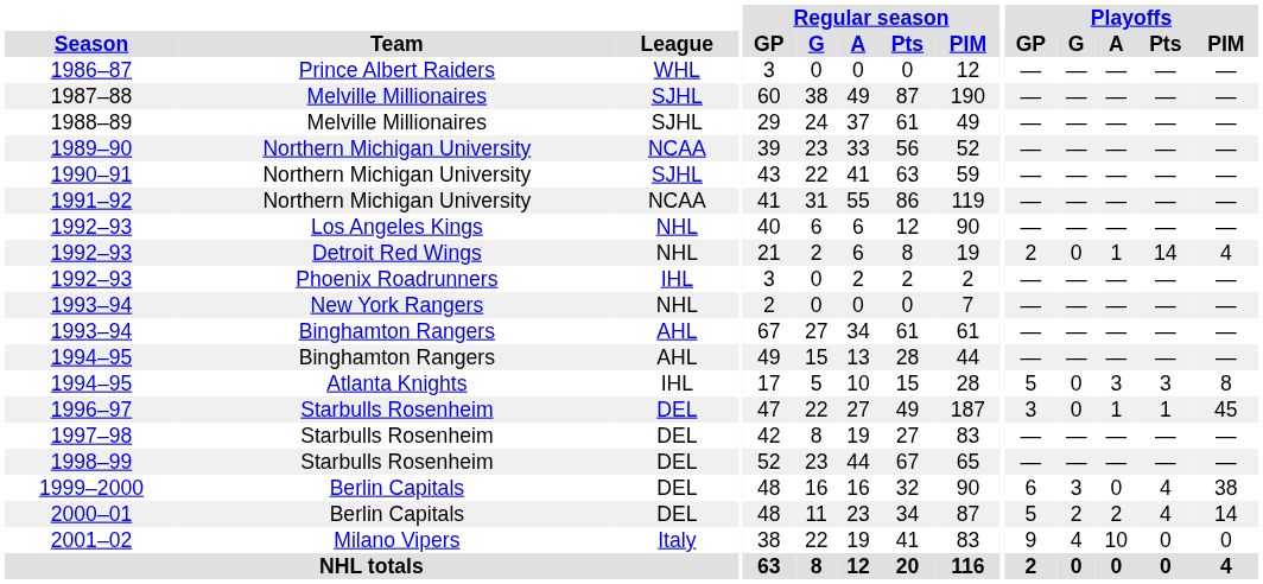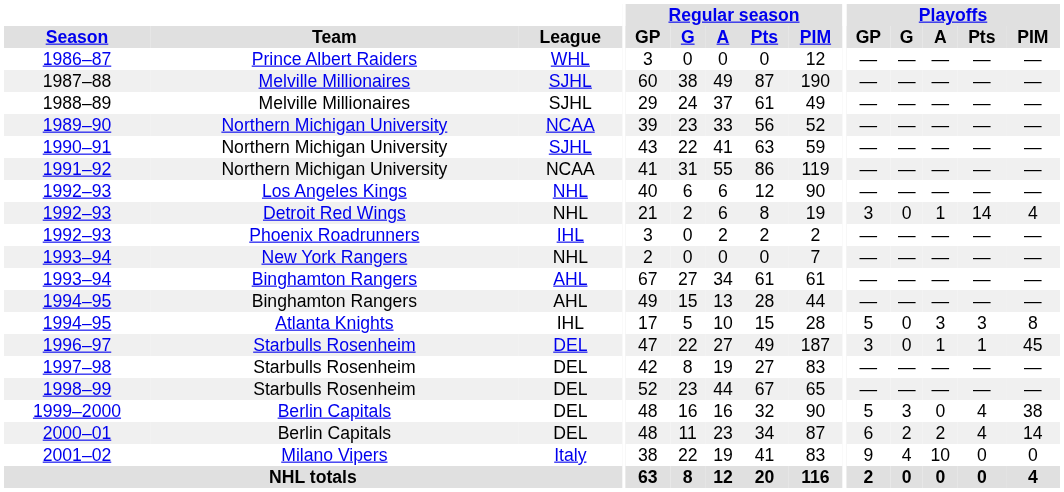 <table border="0" cellpadding="1" cellspacing="0" style="text-align:center; width:60em;">
 <tr bgcolor="#e0e0e0">
 <th colspan="3" bgcolor="#ffffff"></th>
 <th rowspan="99" bgcolor="#ffffff"></th>
 <th colspan="5"><a href='#'>Regular season</a></th>
 <th rowspan="99" bgcolor="#ffffff"></th>
 <th colspan="5"><a href='#'>Playoffs</a></th>
 </tr>
 <tr bgcolor="#e0e0e0">
 <th><a href='#'>Season</a></th>
 <th>Team</th>
 <th>League</th>
 <th>GP</th>
 <th><a href='#'>G</a></th>
 <th><a href='#'>A</a></th>
 <th><a href='#'>Pts</a></th>
 <th><a href='#'>PIM</a></th>
 <th>GP</th>
 <th>G</th>
 <th>A</th>
 <th>Pts</th>
 <th>PIM</th>
 </tr>
 <tr>
 <td><a href='#'>1986–87</a></td>
 <td><a href='#'>Prince Albert Raiders</a></td>
 <td><a href='#'>WHL</a></td>
 <td>3</td>
 <td>0</td>
 <td>0</td>
 <td>0</td>
 <td>12</td>
 <td>—</td>
 <td>—</td>
 <td>—</td>
 <td>—</td>
 <td>—</td>
 </tr>
 <tr bgcolor="#f0f0f0">
 <td>1987–88</td>
 <td><a href='#'>Melville Millionaires</a></td>
 <td><a href='#'>SJHL</a></td>
 <td>60</td>
 <td>38</td>
 <td>49</td>
 <td>87</td>
 <td>190</td>
 <td>—</td>
 <td>—</td>
 <td>—</td>
 <td>—</td>
 <td>—</td>
 </tr>
 <tr>
 <td>1988–89</td>
 <td>Melville Millionaires</td>
 <td>SJHL</td>
 <td>29</td>
 <td>24</td>
 <td>37</td>
 <td>61</td>
 <td>49</td>
 <td>—</td>
 <td>—</td>
 <td>—</td>
 <td>—</td>
 <td>—</td>
 </tr>
 <tr bgcolor="#f0f0f0">
 <td><a href='#'>1989–90</a></td>
 <td><a href='#'>Northern Michigan University</a></td>
 <td><a href='#'>NCAA</a></td>
 <td>39</td>
 <td>23</td>
 <td>33</td>
 <td>56</td>
 <td>52</td>
 <td>—</td>
 <td>—</td>
 <td>—</td>
 <td>—</td>
 <td>—</td>
 </tr>
 <tr>
 <td><a href='#'>1990–91</a></td>
 <td>Northern Michigan University</td>
 <td><a href='#'>SJHL</a></td>
 <td>43</td>
 <td>22</td>
 <td>41</td>
 <td>63</td>
 <td>59</td>
 <td>—</td>
 <td>—</td>
 <td>—</td>
 <td>—</td>
 <td>—</td>
 </tr>
 <tr bgcolor="#f0f0f0">
 <td><a href='#'>1991–92</a></td>
 <td>Northern Michigan University</td>
 <td>NCAA</td>
 <td>41</td>
 <td>31</td>
 <td>55</td>
 <td>86</td>
 <td>119</td>
 <td>—</td>
 <td>—</td>
 <td>—</td>
 <td>—</td>
 <td>—</td>
 </tr>
 <tr>
 <td><a href='#'>1992–93</a></td>
 <td><a href='#'>Los Angeles Kings</a></td>
 <td><a href='#'>NHL</a></td>
 <td>40</td>
 <td>6</td>
 <td>6</td>
 <td>12</td>
 <td>90</td>
 <td>—</td>
 <td>—</td>
 <td>—</td>
 <td>—</td>
 <td>—</td>
 </tr>
 <tr bgcolor="#f0f0f0">
 <td><a href='#'>1992–93</a></td>
 <td><a href='#'>Detroit Red Wings</a></td>
 <td>NHL</td>
 <td>21</td>
 <td>2</td>
 <td>6</td>
 <td>8</td>
 <td>19</td>
-<td>2</td>
+<td>3</td>
 <td>0</td>
 <td>1</td>
 <td>14</td>
 <td>4</td>
 </tr>
 <tr>
 <td><a href='#'>1992–93</a></td>
 <td><a href='#'>Phoenix Roadrunners</a></td>
 <td><a href='#'>IHL</a></td>
 <td>3</td>
 <td>0</td>
 <td>2</td>
 <td>2</td>
 <td>2</td>
 <td>—</td>
 <td>—</td>
 <td>—</td>
 <td>—</td>
 <td>—</td>
 </tr>
 <tr bgcolor="#f0f0f0">
 <td><a href='#'>1993–94</a></td>
 <td><a href='#'>New York Rangers</a></td>
 <td>NHL</td>
 <td>2</td>
 <td>0</td>
 <td>0</td>
 <td>0</td>
 <td>7</td>
 <td>—</td>
 <td>—</td>
 <td>—</td>
 <td>—</td>
 <td>—</td>
 </tr>
 <tr>
 <td><a href='#'>1993–94</a></td>
 <td><a href='#'>Binghamton Rangers</a></td>
 <td><a href='#'>AHL</a></td>
 <td>67</td>
 <td>27</td>
 <td>34</td>
 <td>61</td>
 <td>61</td>
 <td>—</td>
 <td>—</td>
 <td>—</td>
 <td>—</td>
 <td>—</td>
 </tr>
 <tr bgcolor="#f0f0f0">
 <td><a href='#'>1994–95</a></td>
 <td>Binghamton Rangers</td>
 <td>AHL</td>
 <td>49</td>
 <td>15</td>
 <td>13</td>
 <td>28</td>
 <td>44</td>
 <td>—</td>
 <td>—</td>
 <td>—</td>
 <td>—</td>
 <td>—</td>
 </tr>
 <tr>
 <td><a href='#'>1994–95</a></td>
 <td><a href='#'>Atlanta Knights</a></td>
 <td>IHL</td>
 <td>17</td>
 <td>5</td>
 <td>10</td>
 <td>15</td>
 <td>28</td>
 <td>5</td>
 <td>0</td>
 <td>3</td>
 <td>3</td>
 <td>8</td>
 </tr>
 <tr bgcolor="#f0f0f0">
 <td><a href='#'>1996–97</a></td>
 <td><a href='#'>Starbulls Rosenheim</a></td>
 <td><a href='#'>DEL</a></td>
 <td>47</td>
 <td>22</td>
 <td>27</td>
 <td>49</td>
 <td>187</td>
 <td>3</td>
 <td>0</td>
 <td>1</td>
 <td>1</td>
 <td>45</td>
 </tr>
 <tr>
 <td><a href='#'>1997–98</a></td>
 <td>Starbulls Rosenheim</td>
 <td>DEL</td>
 <td>42</td>
 <td>8</td>
 <td>19</td>
 <td>27</td>
 <td>83</td>
 <td>—</td>
 <td>—</td>
 <td>—</td>
 <td>—</td>
 <td>—</td>
 </tr>
 <tr bgcolor="#f0f0f0">
 <td><a href='#'>1998–99</a></td>
 <td>Starbulls Rosenheim</td>
 <td>DEL</td>
 <td>52</td>
 <td>23</td>
 <td>44</td>
 <td>67</td>
 <td>65</td>
 <td>—</td>
 <td>—</td>
 <td>—</td>
 <td>—</td>
 <td>—</td>
 </tr>
 <tr>
 <td><a href='#'>1999–2000</a></td>
 <td><a href='#'>Berlin Capitals</a></td>
 <td>DEL</td>
 <td>48</td>
 <td>16</td>
 <td>16</td>
 <td>32</td>
 <td>90</td>
-<td>6</td>
+<td>5</td>
 <td>3</td>
 <td>0</td>
 <td>4</td>
 <td>38</td>
 </tr>
 <tr bgcolor="#f0f0f0">
 <td><a href='#'>2000–01</a></td>
 <td>Berlin Capitals</td>
 <td>DEL</td>
 <td>48</td>
 <td>11</td>
 <td>23</td>
 <td>34</td>
 <td>87</td>
-<td>5</td>
+<td>6</td>
 <td>2</td>
 <td>2</td>
 <td>4</td>
 <td>14</td>
 </tr>
 <tr>
 <td><a href='#'>2001–02</a></td>
 <td><a href='#'>Milano Vipers</a></td>
 <td><a href='#'>Italy</a></td>
 <td>38</td>
 <td>22</td>
 <td>19</td>
 <td>41</td>
 <td>83</td>
 <td>9</td>
 <td>4</td>
 <td>10</td>
 <td>0</td>
 <td>0</td>
 </tr>
 <tr bgcolor="#e0e0e0">
 <th colspan="3">NHL totals</th>
 <th>63</th>
 <th>8</th>
 <th>12</th>
 <th>20</th>
 <th>116</th>
 <th>2</th>
 <th>0</th>
 <th>0</th>
 <th>0</th>
 <th>4</th>
 </tr>
 </table>
